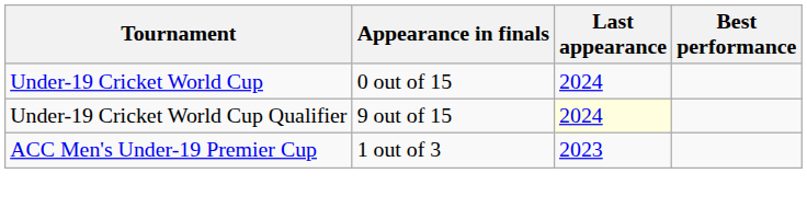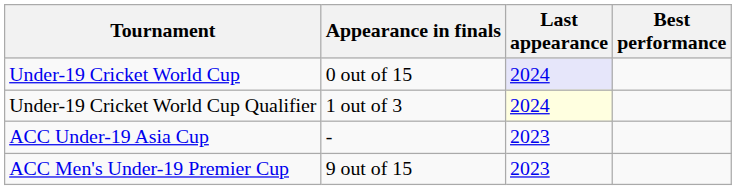 <table class="wikitable sortable" style="text-align:left;">
 <tr>
 <th>Tournament</th>
 <th data-sort-type="number">Appearance in finals</th>
 <th>Last<br>appearance</th>
 <th>Best<br>performance</th>
 </tr>
 <tr>
 <td><a href='#'>Under-19 Cricket World Cup</a></td>
 <td>0 out of 15</td>
-<td><a href='#'>2024</a></td>
+<td style="background: lavender;"><a href='#'>2024</a></td>
 <td></td>
 </tr>
 <tr>
 <td>Under-19 Cricket World Cup Qualifier</td>
-<td>9 out of 15</td>
+<td>1 out of 3</td>
 <td style="background: lightyellow;"><a href='#'>2024</a></td>
 <td></td>
 </tr>
 <tr>
+<td><a href='#'>ACC Under-19 Asia Cup</a></td>
+<td>-</td>
+<td><a href='#'>2023</a></td>
+<td></td>
+</tr>
+<tr>
 <td><a href='#'>ACC Men's Under-19 Premier Cup</a></td>
-<td>1 out of 3</td>
+<td>9 out of 15</td>
 <td><a href='#'>2023</a></td>
 <td></td>
 </tr>
 </table>
